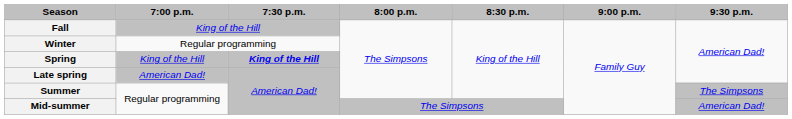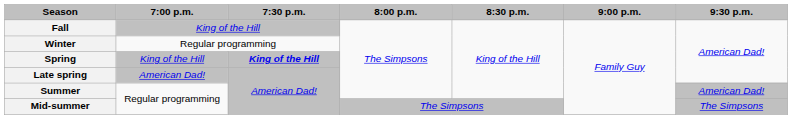 <table class="wikitable" style="width:100%;margin-right:0;text-align:center">
 <tr>
 <th style="background-color:#C0C0C0;width:11.5%;">Season</th>
 <th style="background-color:#C0C0C0;text-align:center;width:11.5%;">7:00 p.m.</th>
 <th style="background-color:#C0C0C0;text-align:center;width:11.5%;">7:30 p.m.</th>
 <th style="background-color:#C0C0C0;text-align:center;width:11.5%;">8:00 p.m.</th>
 <th style="background-color:#C0C0C0;text-align:center;width:11.5%;">8:30 p.m.</th>
 <th style="background-color:#C0C0C0;text-align:center;width:11.5%;">9:00 p.m.</th>
 <th style="background-color:#C0C0C0;text-align:center;width:11.5%;">9:30 p.m.</th>
 </tr>
 <tr>
 <th>Fall</th>
 <td colspan="2" style="background:#C0C0C0;"><em><a href='#'>King of the Hill</a></em> </td>
 <td rowspan="5"><em><a href='#'>The Simpsons</a></em></td>
 <td rowspan="5"><em><a href='#'>King of the Hill</a></em></td>
 <td rowspan="6"><em><a href='#'>Family Guy</a></em></td>
 <td rowspan="4"><em><a href='#'>American Dad!</a></em></td>
 </tr>
 <tr>
 <th>Winter</th>
 <td colspan="2">Regular programming</td>
 </tr>
 <tr>
 <th>Spring</th>
 <td style="background:#C0C0C0;"><em><a href='#'>King of the Hill</a></em> </td>
 <td style="background:#C0C0C0;"><strong><em><a href='#'>King of the Hill</a></em> </strong></td>
 </tr>
 <tr>
 <th>Late spring</th>
 <td style="background:#C0C0C0;"><em><a href='#'>American Dad!</a></em> </td>
 <td rowspan="3" style="background:#C0C0C0;"><em><a href='#'>American Dad!</a></em> </td>
 </tr>
 <tr>
 <th>Summer</th>
 <td rowspan="2">Regular programming</td>
-<td style="background:#C0C0C0;"><em><a href='#'>The Simpsons</a></em> </td>
+<td style="background:#C0C0C0;"><em><a href='#'>American Dad!</a></em> </td>
 </tr>
 <tr>
 <th>Mid-summer</th>
 <td colspan="2" style="background:#C0C0C0;"><em><a href='#'>The Simpsons</a></em> </td>
-<td style="background:#C0C0C0;"><em><a href='#'>American Dad!</a></em> </td>
+<td style="background:#C0C0C0;"><em><a href='#'>The Simpsons</a></em> </td>
 </tr>
 </table>
